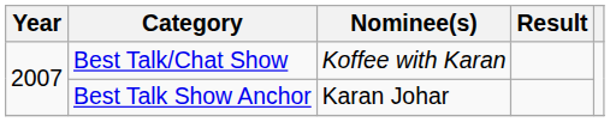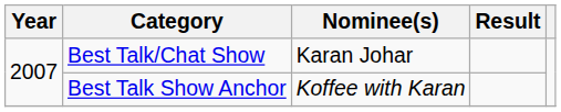 <table class="wikitable plainrowheaders">
 <tr>
 <th align="left">Year</th>
 <th align="left">Category</th>
 <th align="left">Nominee(s)</th>
 <th align="left">Result</th>
 <th align="left"></th>
 </tr>
 <tr>
 <td rowspan="2" style="text-align:center;">2007</td>
 <td><a href='#'>Best Talk/Chat Show</a></td>
-<td><em>Koffee with Karan</em></td>
+<td>Karan Johar</td>
 <td></td>
 <td rowspan="2" style="text-align:center;"></td>
 </tr>
 <tr>
 <td><a href='#'>Best Talk Show Anchor</a></td>
-<td>Karan Johar</td>
+<td><em>Koffee with Karan</em></td>
 <td></td>
 </tr>
 <tr>
 </tr>
 </table>
